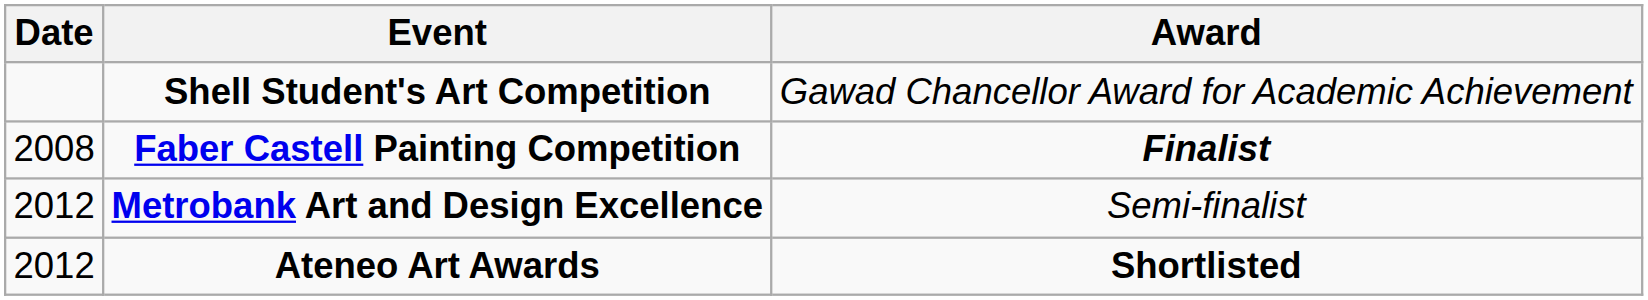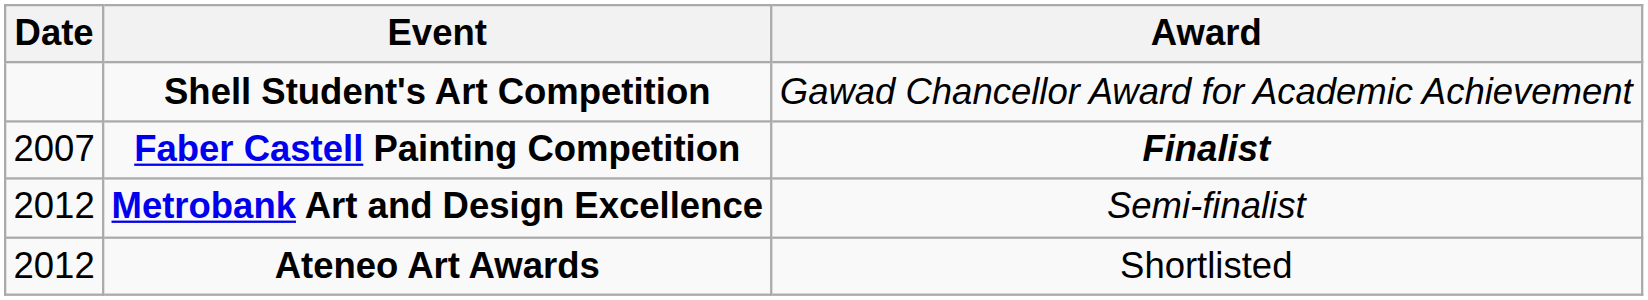 <table class="wikitable" style="text-align: center;">
 <tr>
 <th>Date</th>
 <th>Event</th>
 <th>Award</th>
 </tr>
 <tr>
 <td></td>
 <td><strong>Shell Student's Art Competition</strong></td>
 <td><em>Gawad Chancellor Award for Academic Achievement</em></td>
 </tr>
 <tr>
-<td>2008</td>
+<td>2007</td>
 <td><strong><a href='#'>Faber Castell</a> Painting Competition</strong></td>
 <td><strong><em>Finalist</em></strong></td>
 </tr>
 <tr>
 <td>2012</td>
 <td><strong><a href='#'>Metrobank</a> Art and Design Excellence</strong></td>
 <td><em>Semi-finalist</em></td>
 </tr>
 <tr>
 <td>2012</td>
 <td><strong>Ateneo Art Awards</strong></td>
-<td><strong>Shortlisted</strong></td>
+<td>Shortlisted</td>
 </tr>
 </table>
